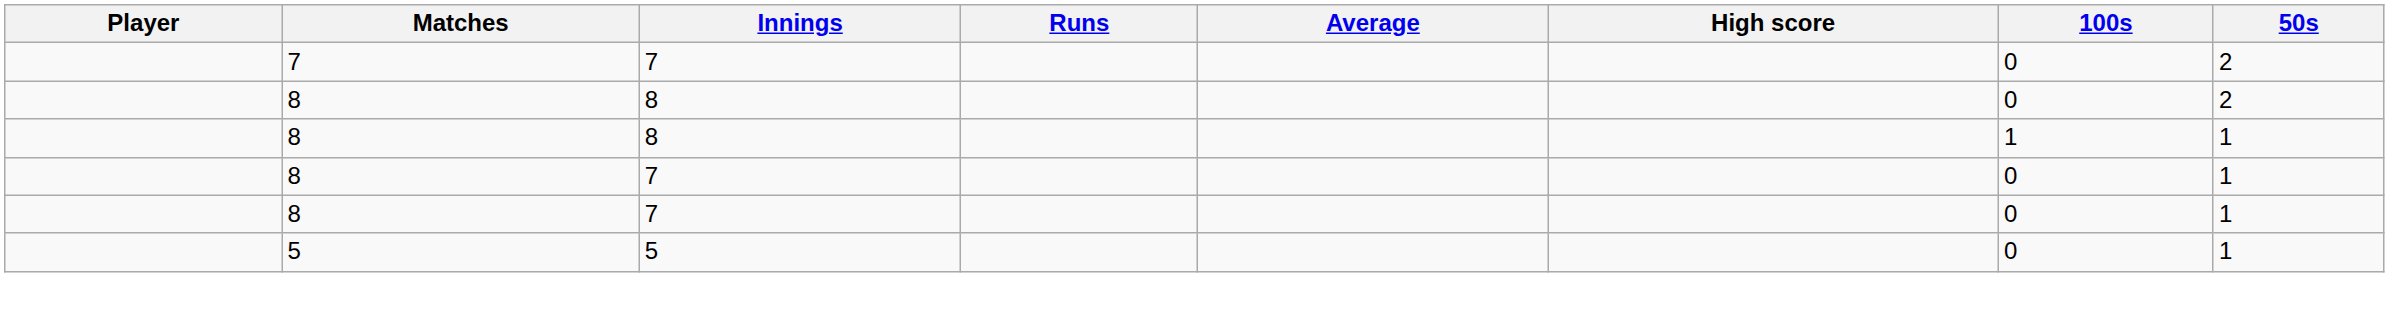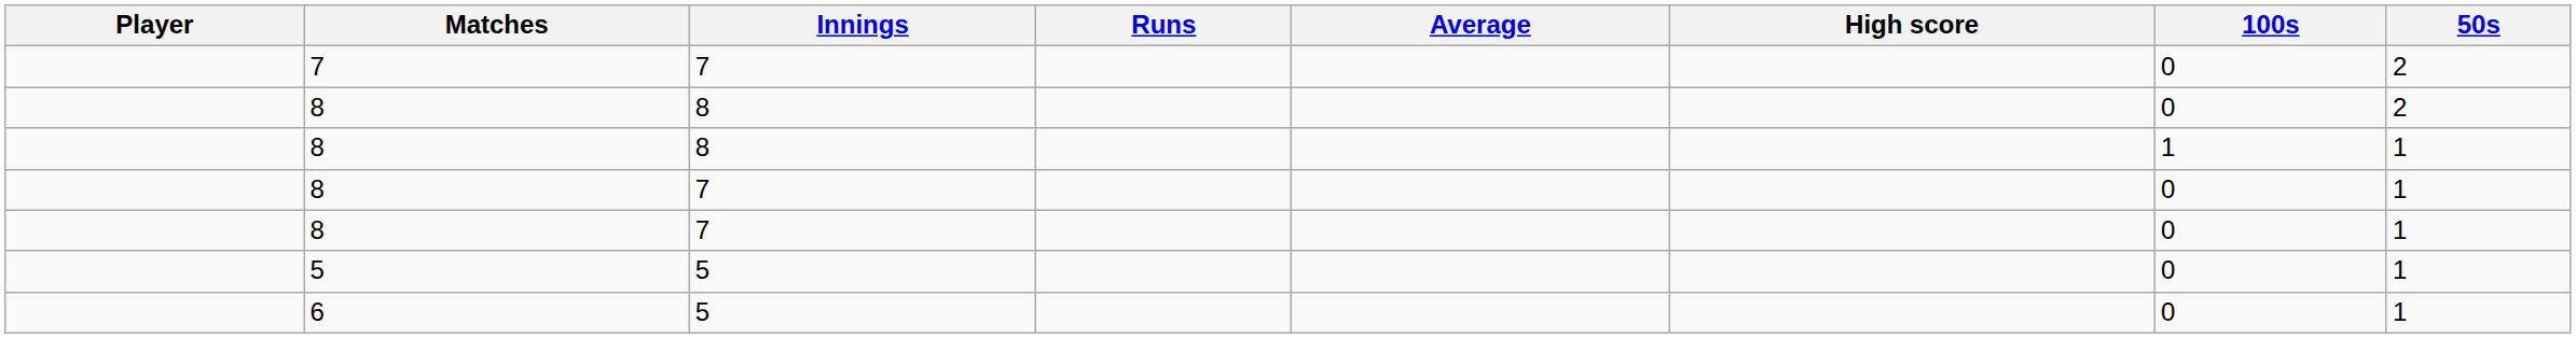 <table class="wikitable sortable" style="width:80%;">
 <tr>
 <th>Player</th>
 <th>Matches</th>
 <th><a href='#'>Innings</a></th>
 <th><a href='#'>Runs</a></th>
 <th><a href='#'>Average</a></th>
 <th>High score</th>
 <th><a href='#'>100s</a></th>
 <th><a href='#'>50s</a></th>
 </tr>
 <tr>
 <td></td>
 <td>7</td>
 <td>7</td>
 <td></td>
 <td></td>
 <td></td>
 <td>0</td>
 <td>2</td>
 </tr>
 <tr>
 <td></td>
 <td>8</td>
 <td>8</td>
 <td></td>
 <td></td>
 <td></td>
 <td>0</td>
 <td>2</td>
 </tr>
 <tr>
 <td></td>
 <td>8</td>
 <td>8</td>
 <td></td>
 <td></td>
 <td></td>
 <td>1</td>
 <td>1</td>
 </tr>
 <tr>
 <td></td>
 <td>8</td>
 <td>7</td>
 <td></td>
 <td></td>
 <td></td>
 <td>0</td>
 <td>1</td>
 </tr>
 <tr>
 <td></td>
 <td>8</td>
 <td>7</td>
 <td></td>
 <td></td>
 <td></td>
 <td>0</td>
 <td>1</td>
 </tr>
 <tr>
 <td></td>
 <td>5</td>
 <td>5</td>
 <td></td>
 <td></td>
 <td></td>
 <td>0</td>
 <td>1</td>
 </tr>
+<tr>
+<td></td>
+<td>6</td>
+<td>5</td>
+<td></td>
+<td></td>
+<td></td>
+<td>0</td>
+<td>1</td>
+</tr>
 </table>
